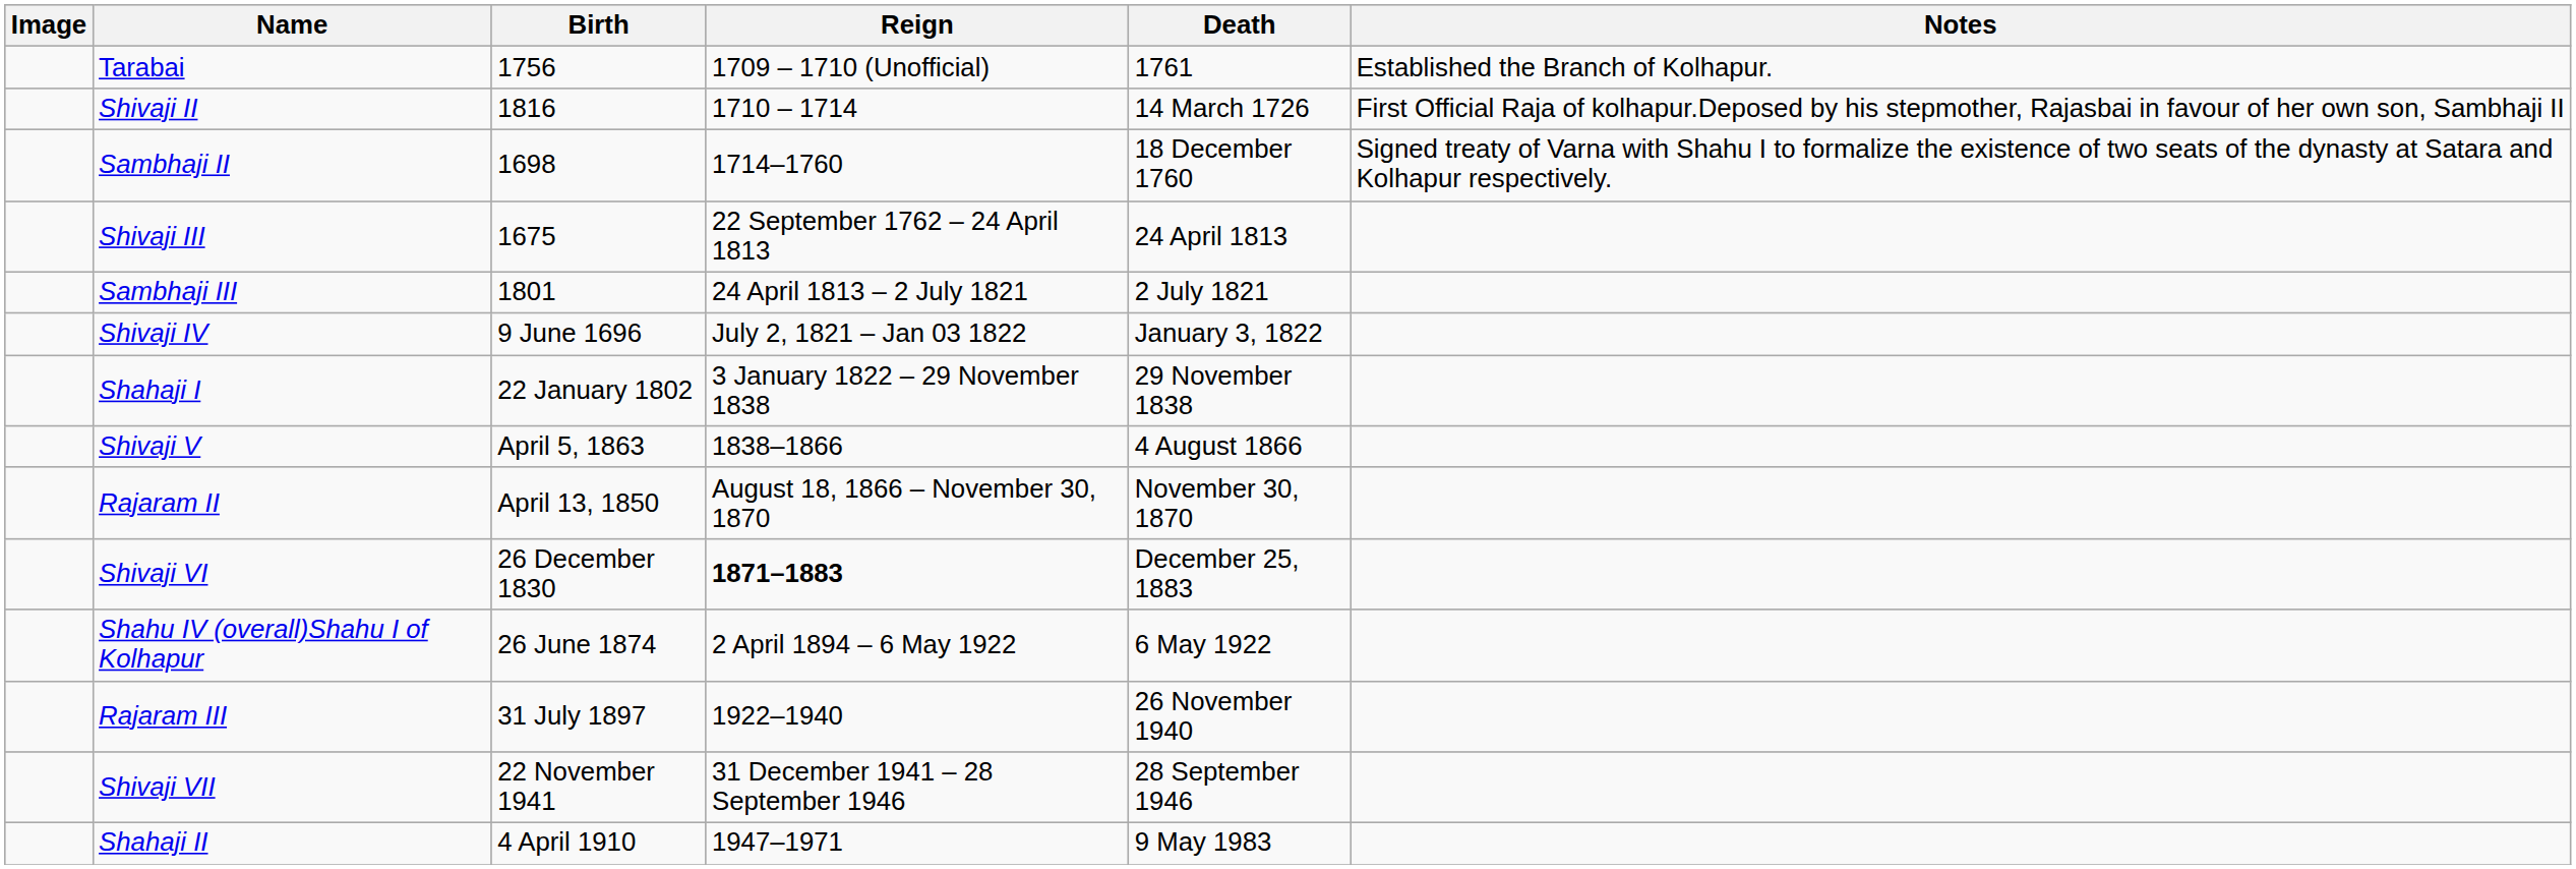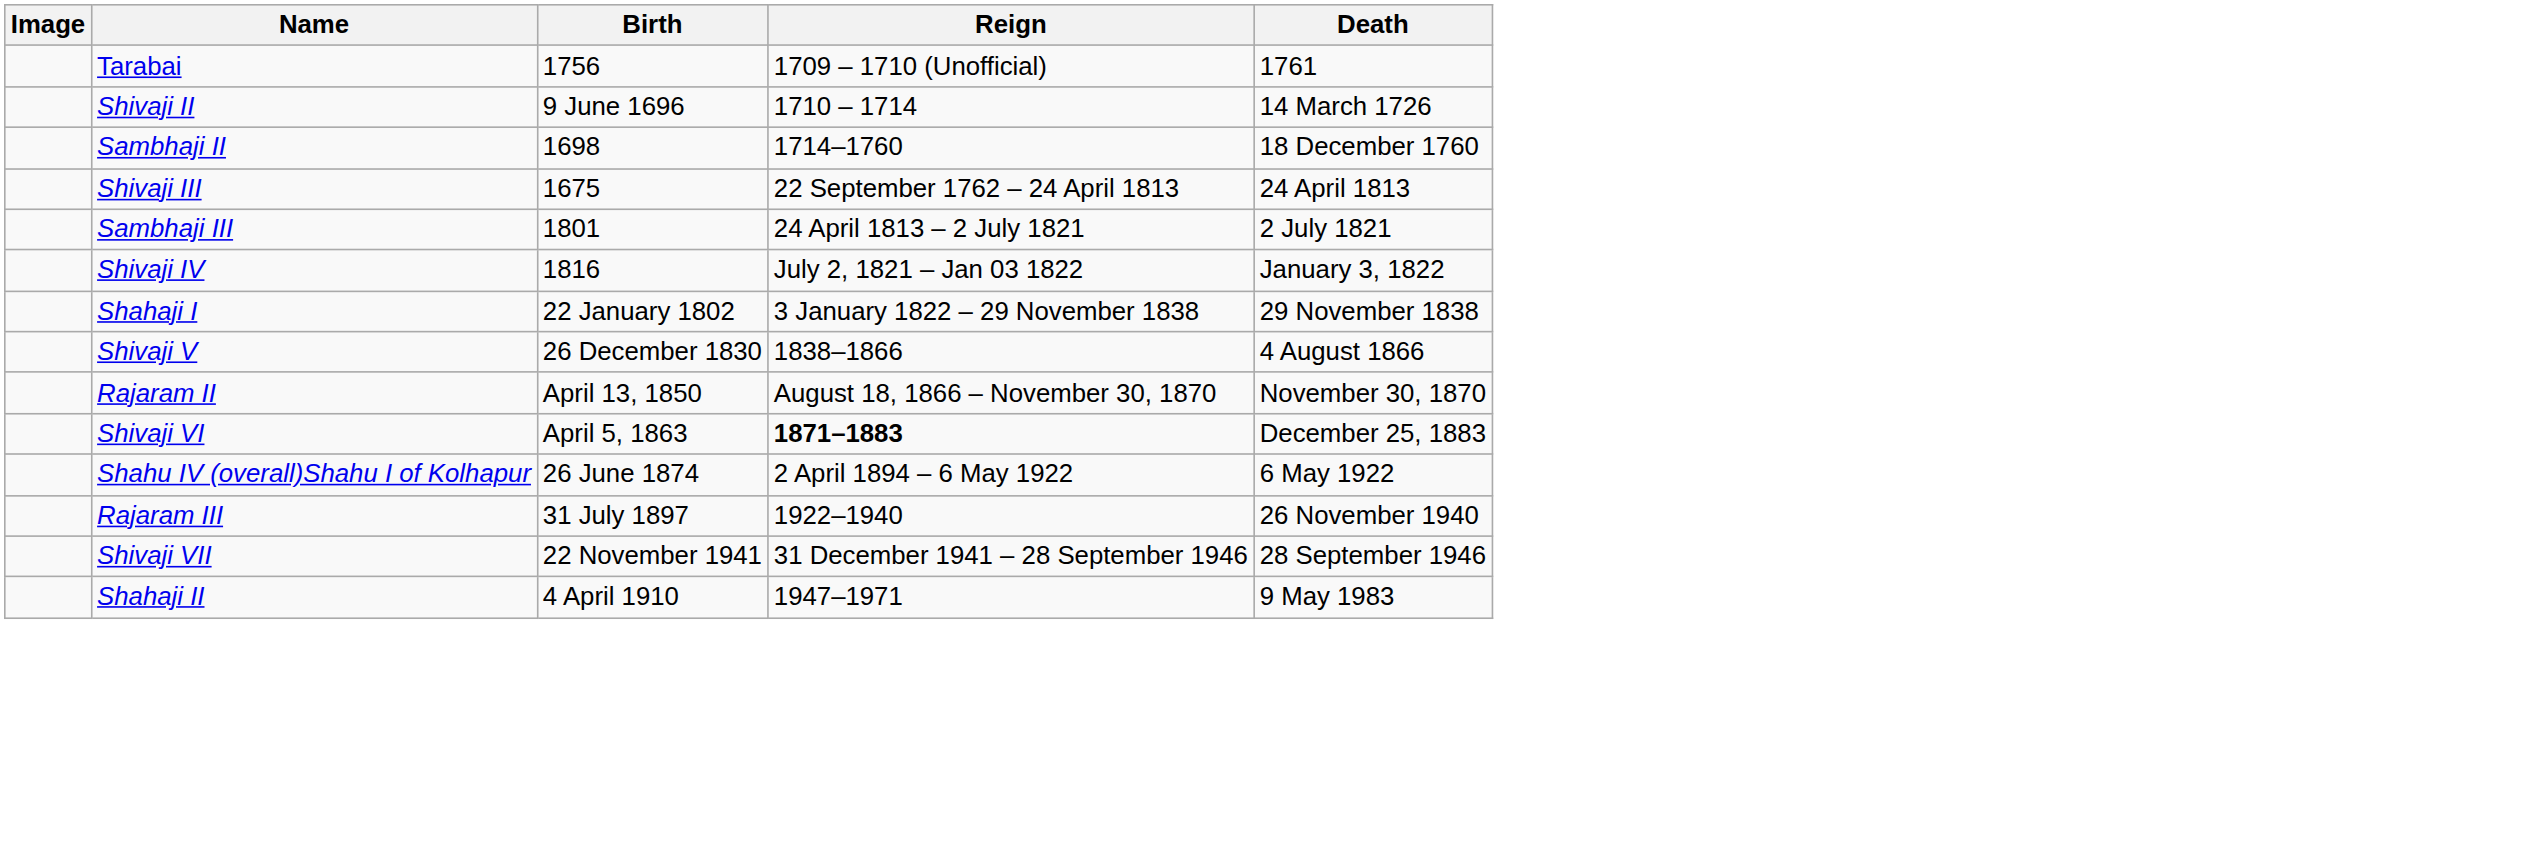 <table class="wikitable">
 <tr>
 <th>Image</th>
 <th>Name</th>
 <th>Birth</th>
 <th>Reign</th>
 <th>Death</th>
-<th>Notes</th>
 </tr>
 <tr>
 <td></td>
 <td><a href='#'>Tarabai</a></td>
 <td>1756</td>
 <td>1709 – 1710 (Unofficial)</td>
 <td>1761</td>
-<td>Established the Branch of Kolhapur.</td>
 </tr>
 <tr>
 <td></td>
 <td><em><a href='#'>Shivaji II</a></em></td>
-<td>1816</td>
+<td>9 June 1696</td>
 <td>1710 – 1714</td>
 <td>14 March 1726</td>
-<td>First Official Raja of kolhapur.Deposed by his stepmother, Rajasbai in favour of her own son, Sambhaji II</td>
 </tr>
 <tr>
 <td></td>
 <td><em><a href='#'>Sambhaji II</a></em></td>
 <td>1698</td>
 <td>1714–1760</td>
 <td>18 December 1760</td>
-<td>Signed treaty of Varna with Shahu I to formalize the existence of two seats of the dynasty at Satara and Kolhapur respectively.</td>
 </tr>
 <tr>
 <td></td>
 <td><em><a href='#'>Shivaji III</a></em></td>
 <td>1675</td>
 <td>22 September 1762 – 24 April 1813</td>
 <td>24 April 1813</td>
-<td></td>
 </tr>
 <tr>
 <td></td>
 <td><em><a href='#'>Sambhaji III</a></em></td>
 <td>1801</td>
 <td>24 April 1813 – 2 July 1821</td>
 <td>2 July 1821</td>
-<td></td>
 </tr>
 <tr>
 <td></td>
 <td><em><a href='#'>Shivaji IV</a></em></td>
-<td>9 June 1696</td>
+<td>1816</td>
 <td>July 2, 1821 – Jan 03 1822</td>
 <td>January 3, 1822</td>
-<td></td>
 </tr>
 <tr>
 <td></td>
 <td><em><a href='#'>Shahaji I</a></em></td>
 <td>22 January 1802</td>
 <td>3 January 1822 – 29 November 1838</td>
 <td>29 November 1838</td>
-<td></td>
 </tr>
 <tr>
 <td></td>
 <td><em><a href='#'>Shivaji V</a></em></td>
-<td>April 5, 1863</td>
+<td>26 December 1830</td>
 <td>1838–1866</td>
 <td>4 August 1866</td>
-<td></td>
 </tr>
 <tr>
 <td></td>
 <td><em><a href='#'>Rajaram II</a></em></td>
 <td>April 13, 1850</td>
 <td>August 18, 1866 – November 30, 1870</td>
 <td>November 30, 1870</td>
-<td></td>
 </tr>
 <tr>
 <td></td>
 <td><em><a href='#'>Shivaji VI</a></em></td>
-<td>26 December 1830</td>
+<td>April 5, 1863</td>
 <td><strong>1871–1883</strong></td>
 <td>December 25, 1883</td>
-<td></td>
 </tr>
 <tr>
 <td></td>
 <td><em><a href='#'>Shahu IV (overall)Shahu I of Kolhapur</a></em></td>
 <td>26 June 1874</td>
 <td>2 April 1894 – 6 May 1922</td>
 <td>6 May 1922</td>
-<td></td>
 </tr>
 <tr>
 <td></td>
 <td><em><a href='#'>Rajaram III</a></em></td>
 <td>31 July 1897</td>
 <td>1922–1940</td>
 <td>26 November 1940</td>
-<td></td>
 </tr>
 <tr>
 <td></td>
 <td><em><a href='#'>Shivaji VII</a></em></td>
 <td>22 November 1941</td>
 <td>31 December 1941 – 28 September 1946</td>
 <td>28 September 1946</td>
-<td></td>
 </tr>
 <tr>
 <td></td>
 <td><em><a href='#'>Shahaji II</a></em></td>
 <td>4 April 1910</td>
 <td>1947–1971</td>
 <td>9 May 1983</td>
-<td></td>
 </tr>
 </table>
